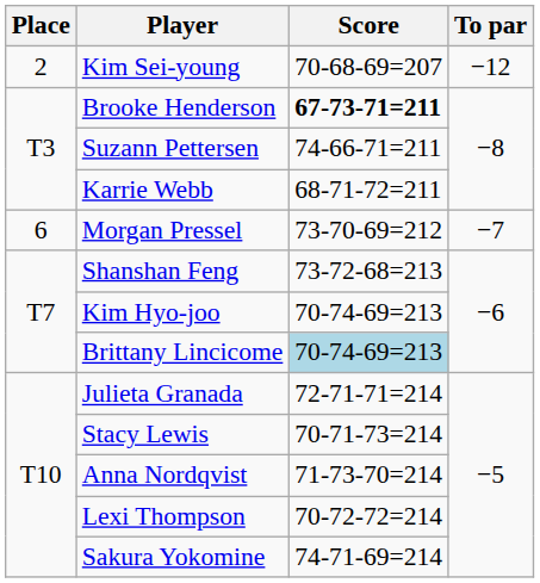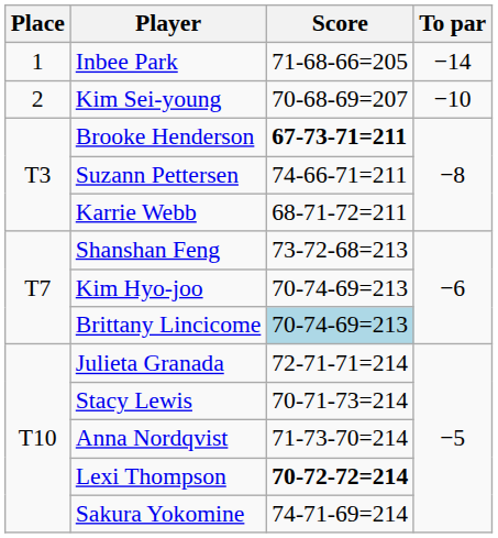 <table class="wikitable">
 <tr>
 <th>Place</th>
 <th>Player</th>
 <th>Score</th>
 <th>To par</th>
 </tr>
 <tr>
+<td align=center>1</td>
+<td> <a href='#'>Inbee Park</a></td>
+<td>71-68-66=205</td>
+<td align=center>−14</td>
+</tr>
+<tr>
 <td align=center>2</td>
 <td> <a href='#'>Kim Sei-young</a></td>
 <td>70-68-69=207</td>
-<td align=center>−12</td>
+<td align=center>−10</td>
 </tr>
 <tr>
 <td rowspan=3 align=center>T3</td>
 <td> <a href='#'>Brooke Henderson</a></td>
 <td><strong>67-73-71=211</strong></td>
 <td rowspan=3 align=center>−8</td>
 </tr>
 <tr>
 <td> <a href='#'>Suzann Pettersen</a></td>
 <td>74-66-71=211</td>
 </tr>
 <tr>
 <td> <a href='#'>Karrie Webb</a></td>
 <td>68-71-72=211</td>
-</tr>
-<tr>
-<td align=center>6</td>
-<td> <a href='#'>Morgan Pressel</a></td>
-<td>73-70-69=212</td>
-<td align=center>−7</td>
 </tr>
 <tr>
 <td rowspan=3 align=center>T7</td>
 <td> <a href='#'>Shanshan Feng</a></td>
 <td>73-72-68=213</td>
 <td rowspan=3 align=center>−6</td>
 </tr>
 <tr>
 <td> <a href='#'>Kim Hyo-joo</a></td>
 <td>70-74-69=213</td>
 </tr>
 <tr>
 <td> <a href='#'>Brittany Lincicome</a></td>
 <td style="background: lightblue;">70-74-69=213</td>
 </tr>
 <tr>
 <td rowspan=5 align=center>T10</td>
 <td> <a href='#'>Julieta Granada</a></td>
 <td>72-71-71=214</td>
 <td rowspan=5 align=center>−5</td>
 </tr>
 <tr>
 <td> <a href='#'>Stacy Lewis</a></td>
 <td>70-71-73=214</td>
 </tr>
 <tr>
 <td> <a href='#'>Anna Nordqvist</a></td>
 <td>71-73-70=214</td>
 </tr>
 <tr>
 <td> <a href='#'>Lexi Thompson</a></td>
-<td>70-72-72=214</td>
+<td><strong>70-72-72=214</strong></td>
 </tr>
 <tr>
 <td> <a href='#'>Sakura Yokomine</a></td>
 <td>74-71-69=214</td>
 </tr>
 </table>
